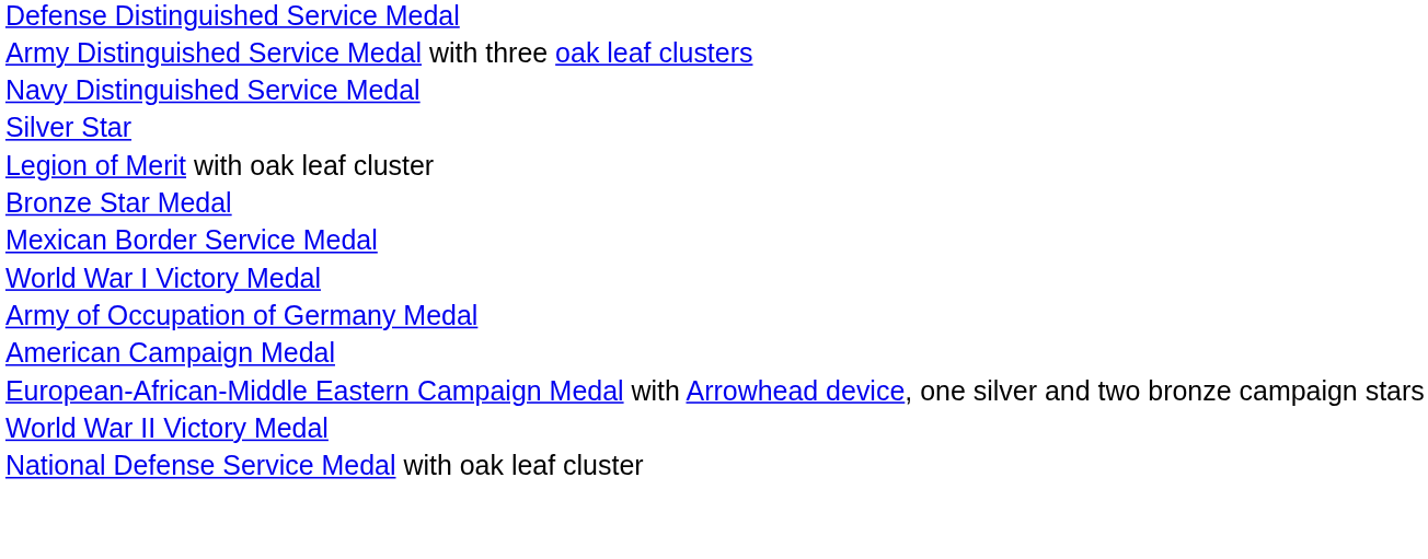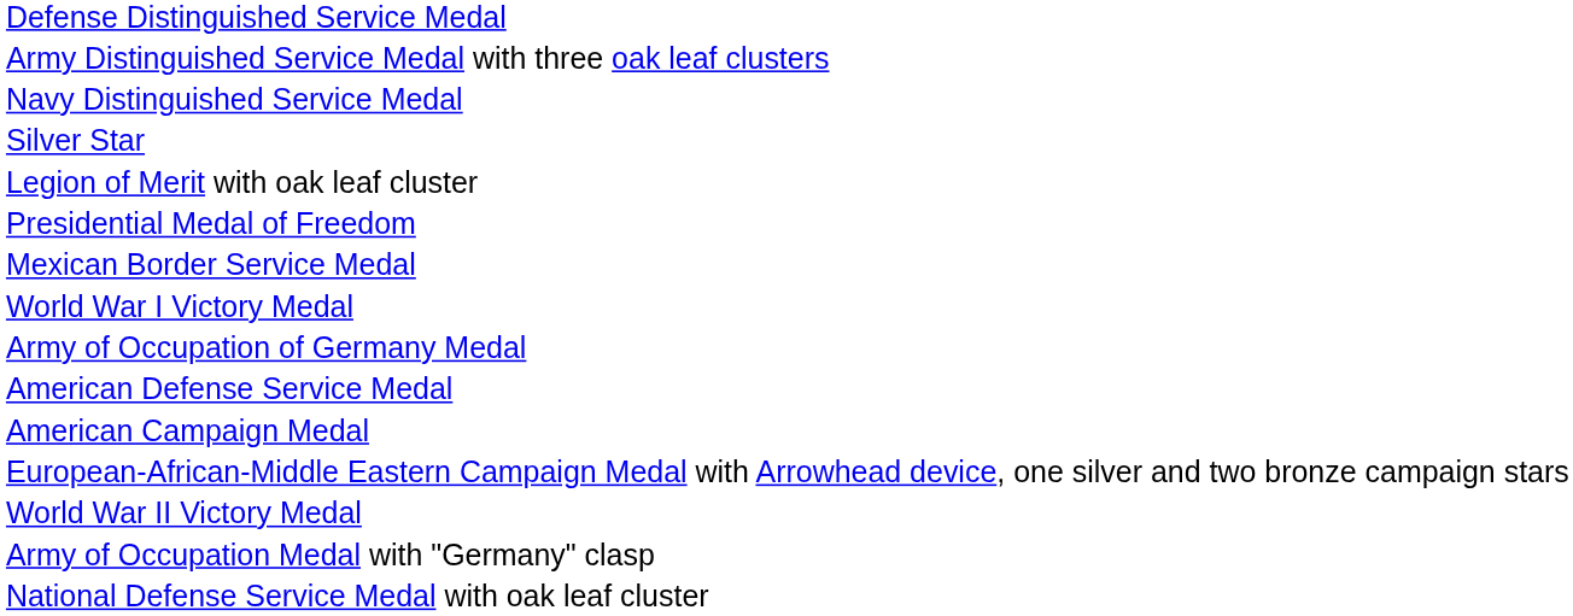 <table>
 <tr>
 <td></td>
 <td><a href='#'>Defense Distinguished Service Medal</a></td>
 </tr>
 <tr>
 <td></td>
 <td><a href='#'>Army Distinguished Service Medal</a> with three <a href='#'>oak leaf clusters</a></td>
 </tr>
 <tr>
 <td></td>
 <td><a href='#'>Navy Distinguished Service Medal</a></td>
 </tr>
 <tr>
 <td></td>
 <td><a href='#'>Silver Star</a></td>
 </tr>
 <tr>
 <td></td>
 <td><a href='#'>Legion of Merit</a> with oak leaf cluster</td>
 </tr>
 <tr>
 <td></td>
-<td><a href='#'>Bronze Star Medal</a></td>
+<td><a href='#'>Presidential Medal of Freedom</a></td>
 </tr>
 <tr>
 <td></td>
 <td><a href='#'>Mexican Border Service Medal</a></td>
 </tr>
 <tr>
 <td></td>
 <td><a href='#'>World War I Victory Medal</a></td>
 </tr>
 <tr>
 <td></td>
 <td><a href='#'>Army of Occupation of Germany Medal</a></td>
 </tr>
 <tr>
 <td></td>
+<td><a href='#'>American Defense Service Medal</a></td>
+</tr>
+<tr>
+<td></td>
 <td><a href='#'>American Campaign Medal</a></td>
 </tr>
 <tr>
 <td></td>
 <td><a href='#'>European-African-Middle Eastern Campaign Medal</a> with <a href='#'>Arrowhead device</a>, one silver and two bronze campaign stars</td>
 </tr>
 <tr>
 <td></td>
 <td><a href='#'>World War II Victory Medal</a></td>
 </tr>
 <tr>
 <td></td>
+<td><a href='#'>Army of Occupation Medal</a> with "Germany" clasp</td>
+</tr>
+<tr>
+<td></td>
 <td><a href='#'>National Defense Service Medal</a> with oak leaf cluster</td>
 </tr>
 </table>
